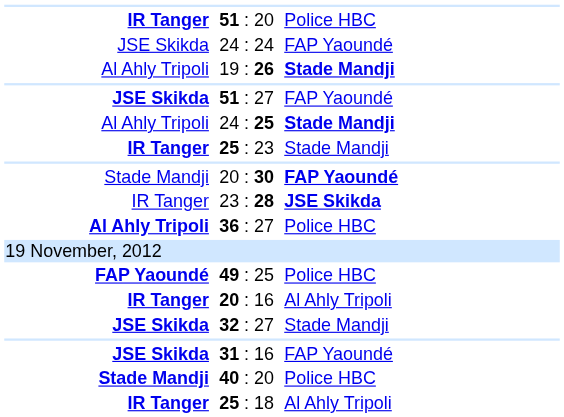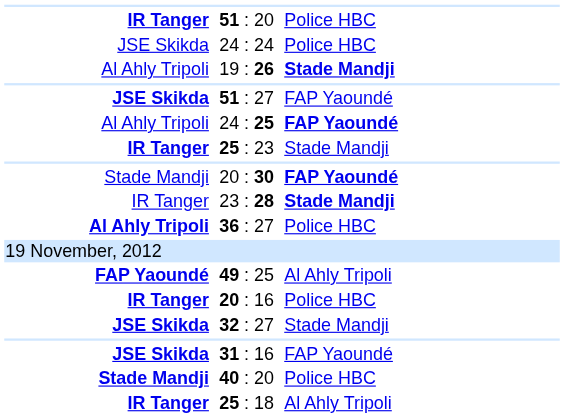 <table style="text-align:center" width=500>
 <tr>
 <th width=30%></th>
 <th width=10%></th>
 <th width=30%></th>
 <th width=10%></th>
 </tr>
 <tr align="left" bgcolor=#D0E7FF>
 <td colspan=4></td>
 </tr>
 <tr>
 <td align=right><strong><a href='#'>IR Tanger</a></strong> </td>
 <td><strong>51</strong> : 20</td>
 <td align=left> <a href='#'>Police HBC</a></td>
 </tr>
 <tr>
 <td align="right"><a href='#'>JSE Skikda</a> </td>
 <td>24 : 24</td>
-<td align=left> <a href='#'>FAP Yaoundé</a></td>
+<td align=left> <a href='#'>Police HBC</a></td>
 </tr>
 <tr>
 <td align="right"><a href='#'>Al Ahly Tripoli</a> </td>
 <td>19 : <strong>26</strong></td>
 <td align=left> <strong><a href='#'>Stade Mandji</a></strong></td>
 </tr>
 <tr align="left" bgcolor=#D0E7FF>
 <td colspan=4></td>
 </tr>
 <tr>
 <td align="right"><strong><a href='#'>JSE Skikda</a></strong> </td>
 <td><strong>51</strong> : 27</td>
 <td align=left> <a href='#'>FAP Yaoundé</a></td>
 </tr>
 <tr>
 <td align="right"><a href='#'>Al Ahly Tripoli</a> </td>
 <td>24 : <strong>25</strong></td>
-<td align=left> <strong><a href='#'>Stade Mandji</a></strong></td>
+<td align=left> <strong><a href='#'>FAP Yaoundé</a></strong></td>
 </tr>
 <tr>
 <td align=right><strong><a href='#'>IR Tanger</a></strong> </td>
 <td><strong>25</strong> : 23</td>
 <td align=left> <a href='#'>Stade Mandji</a></td>
 </tr>
 <tr align="left" bgcolor=#D0E7FF>
 <td colspan=4></td>
 </tr>
 <tr>
 <td align="right"><a href='#'>Stade Mandji</a> </td>
 <td>20 : <strong>30</strong></td>
 <td align=left> <strong><a href='#'>FAP Yaoundé</a></strong></td>
 </tr>
 <tr>
 <td align="right"><a href='#'>IR Tanger</a> </td>
 <td>23 : <strong>28</strong></td>
-<td align=left> <strong><a href='#'>JSE Skikda</a></strong></td>
+<td align=left> <strong><a href='#'>Stade Mandji</a></strong></td>
 </tr>
 <tr>
 <td align="right"><strong><a href='#'>Al Ahly Tripoli</a></strong> </td>
 <td><strong>36</strong> : 27</td>
 <td align=left> <a href='#'>Police HBC</a></td>
 </tr>
 <tr align="left" bgcolor=#D0E7FF>
 <td colspan=4>19 November, 2012</td>
 </tr>
 <tr>
 <td align="right"><strong><a href='#'>FAP Yaoundé</a></strong> </td>
 <td><strong>49</strong> : 25</td>
-<td align=left> <a href='#'>Police HBC</a></td>
+<td align=left> <a href='#'>Al Ahly Tripoli</a></td>
 </tr>
 <tr>
 <td align="right"><strong><a href='#'>IR Tanger</a></strong> </td>
 <td><strong>20</strong> : 16</td>
-<td align=left> <a href='#'>Al Ahly Tripoli</a></td>
+<td align=left> <a href='#'>Police HBC</a></td>
 </tr>
 <tr>
 <td align="right"><strong><a href='#'>JSE Skikda</a></strong> </td>
 <td><strong>32</strong> : 27</td>
 <td align=left> <a href='#'>Stade Mandji</a></td>
 </tr>
 <tr align="left" bgcolor=#D0E7FF>
 <td colspan=4></td>
 </tr>
 <tr>
 <td align="right"><strong><a href='#'>JSE Skikda</a></strong> </td>
 <td><strong>31</strong> : 16</td>
 <td align=left> <a href='#'>FAP Yaoundé</a></td>
 </tr>
 <tr>
 <td align="right"><strong><a href='#'>Stade Mandji</a></strong> </td>
 <td><strong>40</strong> : 20</td>
 <td align=left> <a href='#'>Police HBC</a></td>
 </tr>
 <tr>
 <td align="right"><strong><a href='#'>IR Tanger</a></strong> </td>
 <td><strong>25</strong> : 18</td>
 <td align=left> <a href='#'>Al Ahly Tripoli</a></td>
 </tr>
 </table>
